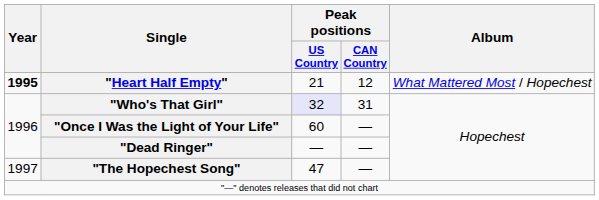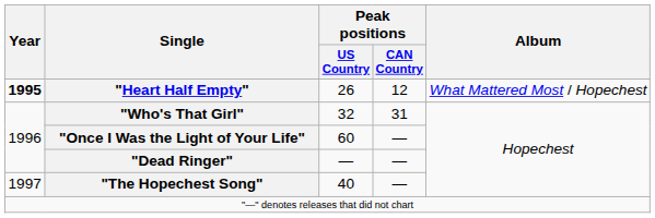 <table class="wikitable plainrowheaders" style="text-align:center;">
 <tr>
 <th rowspan="2">Year</th>
 <th rowspan="2" style="width:18em;">Single</th>
 <th colspan="2">Peak positions</th>
 <th rowspan="2">Album</th>
 </tr>
 <tr style="font-size:smaller;">
 <th width="45"><a href='#'>US Country</a><br></th>
 <th width="45"><a href='#'>CAN Country</a><br></th>
 </tr>
 <tr>
 <td><strong>1995</strong></td>
 <th scope="row">"<a href='#'>Heart Half Empty</a>"<br></th>
-<td>21</td>
+<td>26</td>
 <td>12</td>
 <td><em><a href='#'>What Mattered Most</a></em> / <em>Hopechest</em></td>
 </tr>
 <tr>
 <td rowspan="3">1996</td>
 <th scope="row">"Who's That Girl"</th>
-<td style="background: lavender;">32</td>
+<td>32</td>
 <td>31</td>
 <td rowspan="4"><em>Hopechest</em></td>
 </tr>
 <tr>
 <th scope="row">"Once I Was the Light of Your Life"</th>
 <td>60</td>
 <td>—</td>
 </tr>
 <tr>
 <th scope="row">"Dead Ringer"</th>
 <td>—</td>
 <td>—</td>
 </tr>
 <tr>
 <td>1997</td>
 <th scope="row">"The Hopechest Song"</th>
-<td>47</td>
+<td>40</td>
 <td>—</td>
 </tr>
 <tr>
 <td colspan="5" style="font-size:8pt">"—" denotes releases that did not chart</td>
 </tr>
 </table>
